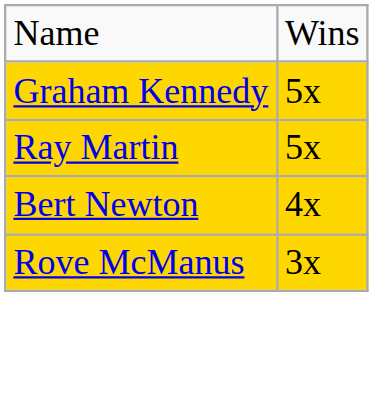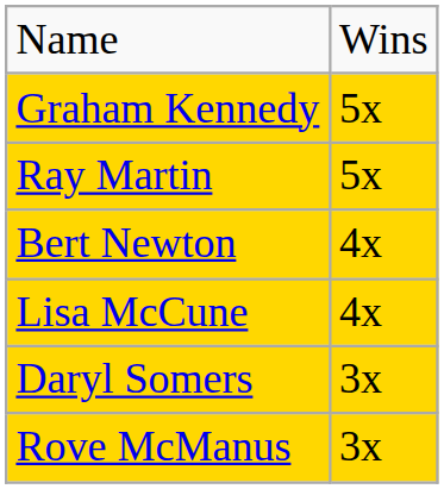 <table class="wikitable">
 <tr>
 <td>Name</td>
 <td>Wins</td>
 </tr>
 <tr bgcolor=gold>
 <td><a href='#'>Graham Kennedy</a></td>
 <td>5x</td>
 </tr>
 <tr bgcolor=gold>
 <td><a href='#'>Ray Martin</a></td>
 <td>5x</td>
 </tr>
 <tr bgcolor=gold>
 <td><a href='#'>Bert Newton</a></td>
 <td>4x</td>
 </tr>
 <tr bgcolor=gold>
+<td><a href='#'>Lisa McCune</a></td>
+<td>4x</td>
+</tr>
+<tr bgcolor=gold>
+<td><a href='#'>Daryl Somers</a></td>
+<td>3x</td>
+</tr>
+<tr bgcolor=gold>
 <td><a href='#'>Rove McManus</a></td>
 <td>3x</td>
 </tr>
 </table>
